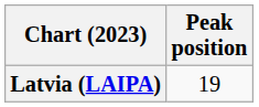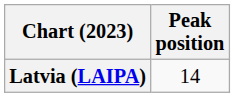 <table class="wikitable sortable plainrowheaders" style="text-align:center">
 <tr>
 <th scope="col">Chart (2023)</th>
 <th scope="col">Peak<br>position</th>
 </tr>
 <tr>
 <th scope="row">Latvia (<a href='#'>LAIPA</a>)</th>
-<td>19</td>
+<td>14</td>
 </tr>
 </table>
